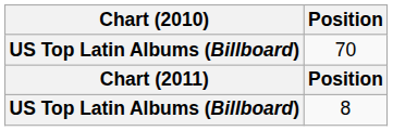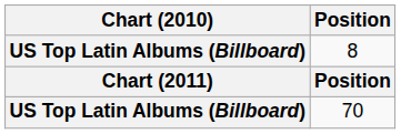 <table class="wikitable plainrowheaders" style="text-align:center">
 <tr>
 <th scope="col">Chart (2010)</th>
 <th scope="col">Position</th>
 </tr>
 <tr>
 <th scope="row">US Top Latin Albums (<em>Billboard</em>)</th>
-<td>70</td>
+<td>8</td>
 </tr>
 <tr>
 <th scope="col">Chart (2011)</th>
 <th scope="col">Position</th>
 </tr>
 <tr>
 <th scope="row">US Top Latin Albums (<em>Billboard</em>)</th>
-<td>8</td>
+<td>70</td>
 </tr>
 </table>
